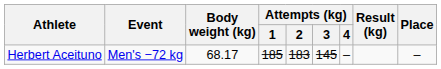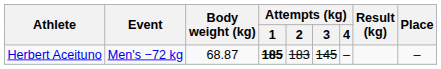 <table class="wikitable" style="font-size:90%">
 <tr>
 <th rowspan="2">Athlete</th>
 <th rowspan="2">Event</th>
 <th rowspan="2">Body<br>weight (kg)</th>
 <th colspan="4">Attempts (kg)</th>
 <th rowspan="2">Result<br>(kg)</th>
 <th rowspan="2">Place</th>
 </tr>
 <tr>
 <th>1</th>
 <th>2</th>
 <th>3</th>
 <th>4</th>
 </tr>
 <tr>
 <td><a href='#'>Herbert Aceituno</a></td>
 <td><a href='#'>Men's −72 kg</a></td>
-<td align="center">68.17</td>
-<td align="center"><s>185</s></td>
+<td align="center">68.87</td>
+<td align="center"><strong><s>185</s></strong></td>
 <td align="center"><s>183</s></td>
 <td align="center"><s>145</s></td>
 <td align="center">–</td>
 <td align="center"></td>
 <td align="center">–</td>
 </tr>
 </table>
